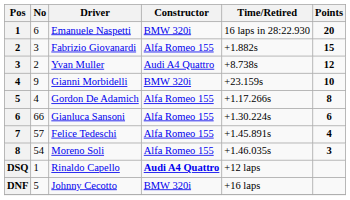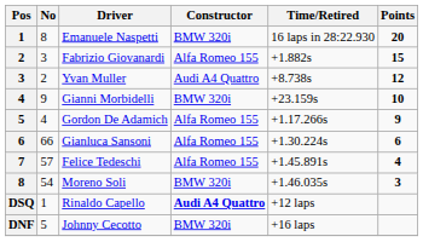 <table class="wikitable" style="font-size: 80%;">
 <tr>
 <th>Pos</th>
 <th>No</th>
 <th>Driver</th>
 <th>Constructor</th>
 <th>Time/Retired</th>
 <th>Points</th>
 </tr>
 <tr>
 <th>1</th>
-<td>6</td>
+<td>8</td>
 <td> <a href='#'>Emanuele Naspetti</a></td>
 <td><a href='#'>BMW 320i</a></td>
 <td>16 laps in 28:22.930</td>
 <td align=center><strong>20</strong></td>
 </tr>
 <tr>
 <th>2</th>
 <td>3</td>
 <td> <a href='#'>Fabrizio Giovanardi</a></td>
 <td><a href='#'>Alfa Romeo 155</a></td>
 <td>+1.882s</td>
 <td align=center><strong>15</strong></td>
 </tr>
 <tr>
 <th>3</th>
 <td>2</td>
 <td> <a href='#'>Yvan Muller</a></td>
 <td><a href='#'>Audi A4 Quattro</a></td>
 <td>+8.738s</td>
 <td align=center><strong>12</strong></td>
 </tr>
 <tr>
 <th>4</th>
 <td>9</td>
 <td> <a href='#'>Gianni Morbidelli</a></td>
 <td><a href='#'>BMW 320i</a></td>
 <td>+23.159s</td>
 <td align=center><strong>10</strong></td>
 </tr>
 <tr>
 <th>5</th>
 <td>4</td>
 <td> <a href='#'>Gordon De Adamich</a></td>
 <td><a href='#'>Alfa Romeo 155</a></td>
 <td>+1.17.266s</td>
-<td align=center><strong>8</strong></td>
+<td align=center><strong>9</strong></td>
 </tr>
 <tr>
 <th>6</th>
 <td>66</td>
 <td> <a href='#'>Gianluca Sansoni</a></td>
 <td><a href='#'>Alfa Romeo 155</a></td>
 <td>+1.30.224s</td>
 <td align=center><strong>6</strong></td>
 </tr>
 <tr>
 <th>7</th>
 <td>57</td>
 <td> <a href='#'>Felice Tedeschi</a></td>
 <td><a href='#'>Alfa Romeo 155</a></td>
 <td>+1.45.891s</td>
 <td align=center><strong>4</strong></td>
 </tr>
 <tr>
 <th>8</th>
 <td>54</td>
 <td> <a href='#'>Moreno Soli</a></td>
-<td><a href='#'>Alfa Romeo 155</a></td>
+<td><a href='#'>BMW 320i</a></td>
 <td>+1.46.035s</td>
 <td align=center><strong>3</strong></td>
 </tr>
 <tr>
 <th>DSQ</th>
 <td>1</td>
 <td> <a href='#'>Rinaldo Capello</a></td>
 <td><strong><a href='#'>Audi A4 Quattro</a></strong></td>
 <td>+12 laps</td>
 <td></td>
 </tr>
 <tr>
 <th>DNF</th>
 <td>5</td>
 <td> <a href='#'>Johnny Cecotto</a></td>
 <td><a href='#'>BMW 320i</a></td>
 <td>+16 laps</td>
 <td></td>
 </tr>
 <tr>
 </tr>
 </table>
